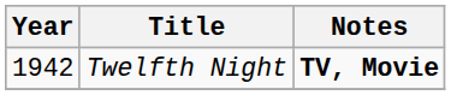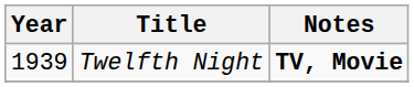 <table class="wikitable">
 <tr>
 <th>Year</th>
 <th>Title</th>
 <th>Notes</th>
 </tr>
 <tr>
-<td>1942</td>
+<td>1939</td>
 <td><em>Twelfth Night</em></td>
 <td><strong>TV, Movie</strong></td>
 </tr>
 <tr>
 </tr>
 </table>
